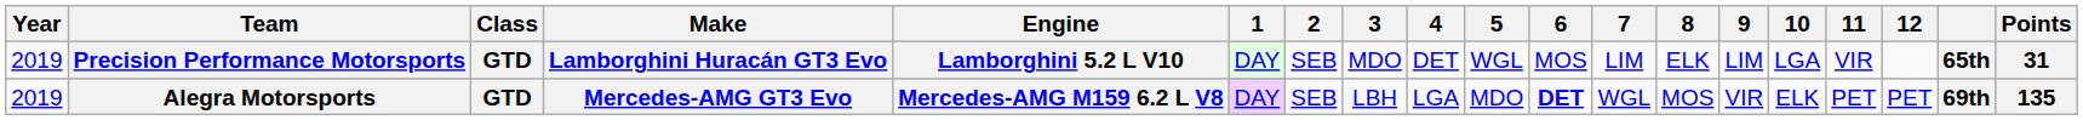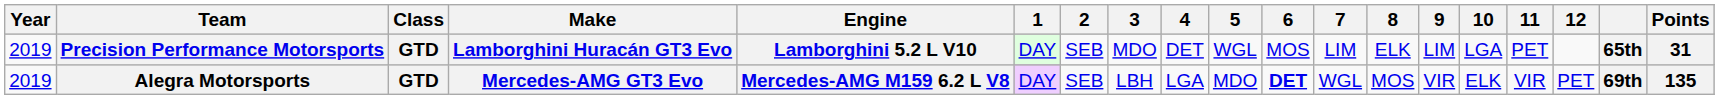 <table class="wikitable" style="text-align:center; font-size:85%">
 <tr>
 <th>Year</th>
 <th>Team</th>
 <th>Class</th>
 <th>Make</th>
 <th>Engine</th>
 <th>1</th>
 <th>2</th>
 <th>3</th>
 <th>4</th>
 <th>5</th>
 <th>6</th>
 <th>7</th>
 <th>8</th>
 <th>9</th>
 <th>10</th>
 <th>11</th>
 <th>12</th>
 <th></th>
 <th>Points</th>
 </tr>
 <tr>
 <td><a href='#'>2019</a></td>
 <th nowrap><a href='#'>Precision Performance Motorsports</a></th>
 <th>GTD</th>
 <th nowrap><a href='#'>Lamborghini Huracán GT3 Evo</a></th>
 <th nowrap><a href='#'>Lamborghini</a> 5.2 L V10</th>
 <td style="background:#DFFFDF;"><a href='#'>DAY</a><br></td>
 <td><a href='#'>SEB</a></td>
 <td><a href='#'>MDO</a></td>
 <td><a href='#'>DET</a></td>
 <td><a href='#'>WGL</a></td>
 <td><a href='#'>MOS</a></td>
 <td><a href='#'>LIM</a></td>
 <td><a href='#'>ELK</a></td>
 <td><a href='#'>LIM</a></td>
 <td><a href='#'>LGA</a></td>
-<td><a href='#'>VIR</a></td>
+<td><a href='#'>PET</a></td>
 <td></td>
 <th>65th</th>
 <th>31</th>
 </tr>
 <tr>
 <td><a href='#'>2019</a></td>
 <th nowrap>Alegra Motorsports</th>
 <th>GTD</th>
 <th nowrap><a href='#'>Mercedes-AMG GT3 Evo</a></th>
 <th nowrap><a href='#'>Mercedes-AMG M159</a> 6.2 L <a href='#'>V8</a></th>
 <td style="background:#EFCFFF;"><a href='#'>DAY</a><br></td>
 <td><a href='#'>SEB</a></td>
 <td><a href='#'>LBH</a></td>
 <td><a href='#'>LGA</a></td>
 <td><a href='#'>MDO</a></td>
 <td><strong><a href='#'>DET</a></strong></td>
 <td><a href='#'>WGL</a></td>
 <td><a href='#'>MOS</a></td>
 <td><a href='#'>VIR</a></td>
 <td><a href='#'>ELK</a></td>
-<td><a href='#'>PET</a></td>
+<td><a href='#'>VIR</a></td>
 <td><a href='#'>PET</a></td>
 <th>69th</th>
 <th>135</th>
 </tr>
 </table>
